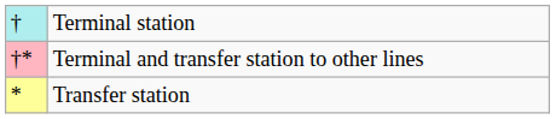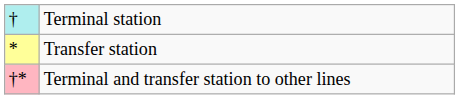 <table class="wikitable" width="30%" style="font-size:95%;">
 <tr>
 <td style="background-color:#AFEEEE">†</td>
 <td>Terminal station</td>
 </tr>
 <tr>
+<td style="background-color:#FFFF99">*</td>
+<td>Transfer station</td>
+</tr>
+<tr>
 <td style="background-color:#FFB6C1">†*</td>
 <td>Terminal and transfer station to other lines</td>
 </tr>
-<tr>
-<td style="background-color:#FFFF99">*</td>
-<td>Transfer station</td>
-</tr>
 </table>
